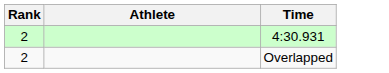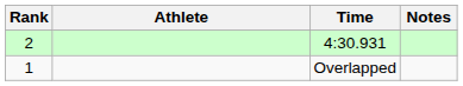 <table class=wikitable style="text-align:center">
 <tr>
 <th width=40>Rank</th>
 <th width=250>Athlete</th>
 <th width=80>Time</th>
+<th width=50>Notes</th>
 </tr>
 <tr bgcolor="ccffcc">
 <td>2</td>
 <td align=left></td>
 <td>4:30.931</td>
+<td></td>
 </tr>
 <tr>
-<td>2</td>
+<td>1</td>
 <td align=left></td>
 <td>Overlapped</td>
+<td></td>
 </tr>
 </table>
